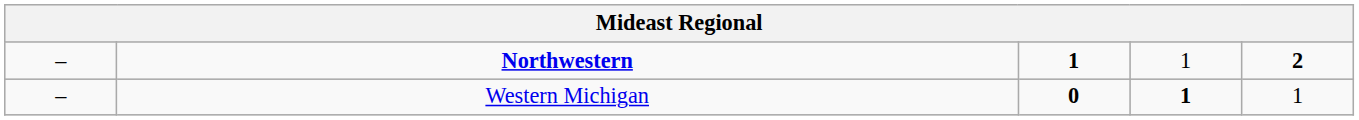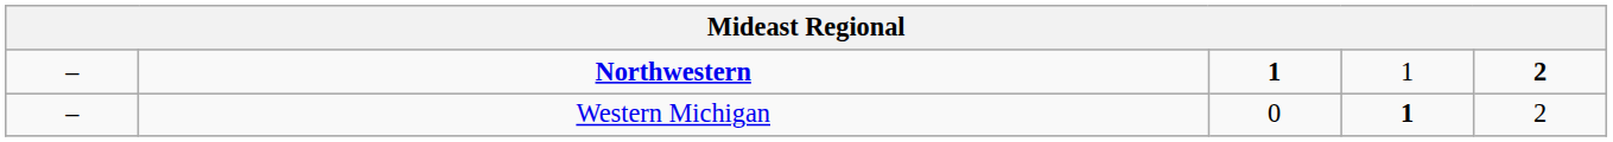 <table class="wikitable" style="font-size:90%; width: 55%; text-align: center">
 <tr>
 <th colspan=5>Mideast Regional</th>
 </tr>
 <tr>
 <td>–</td>
 <td><strong><a href='#'>Northwestern</a></strong></td>
 <td><strong>1</strong></td>
 <td>1</td>
 <td><strong>2</strong></td>
 </tr>
 <tr>
 <td>–</td>
 <td><a href='#'>Western Michigan</a></td>
-<td><strong>0</strong></td>
+<td>0</td>
 <td><strong>1</strong></td>
-<td>1</td>
+<td>2</td>
 </tr>
 </table>
